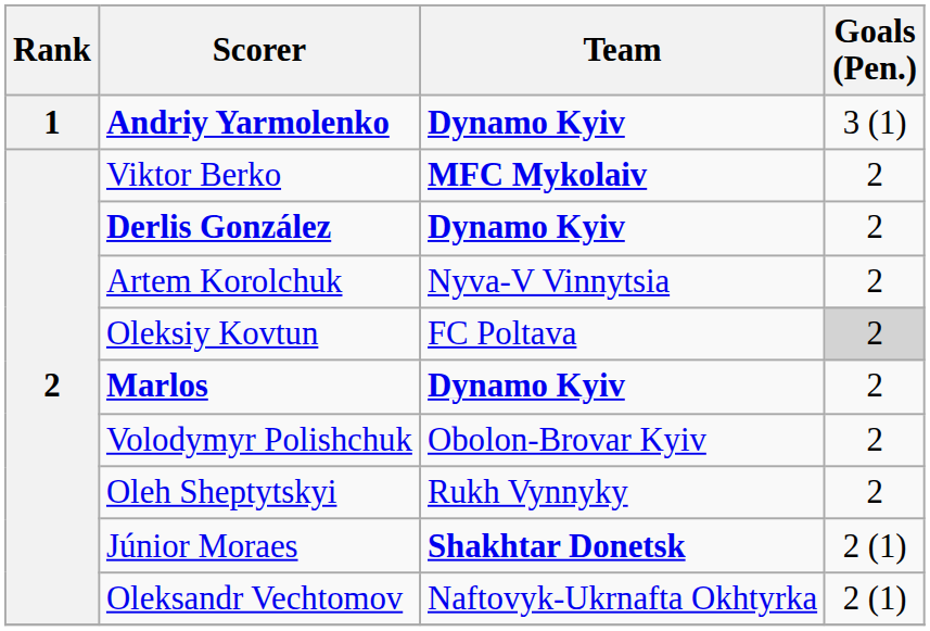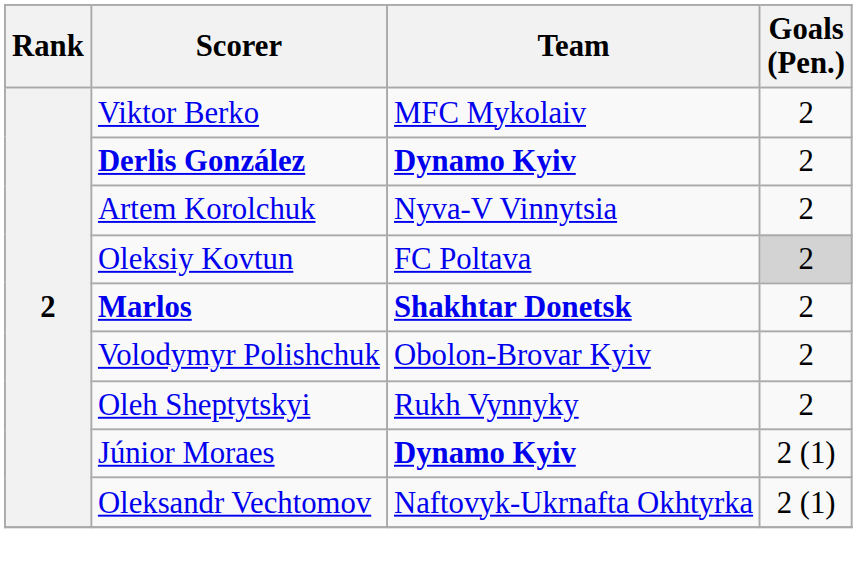 <table class="wikitable">
 <tr>
 <th>Rank</th>
 <th>Scorer</th>
 <th>Team</th>
 <th>Goals<br>(Pen.)</th>
 </tr>
 <tr>
-<th>1</th>
-<td> <strong><a href='#'>Andriy Yarmolenko</a></strong></td>
-<td><strong><a href='#'>Dynamo Kyiv</a></strong></td>
-<td align="center">3 (1)</td>
-</tr>
-<tr>
 <th rowspan=9>2</th>
 <td> <a href='#'>Viktor Berko</a></td>
-<td><strong><a href='#'>MFC Mykolaiv</a></strong></td>
+<td><a href='#'>MFC Mykolaiv</a></td>
 <td align="center">2</td>
 </tr>
 <tr>
 <td> <strong><a href='#'>Derlis González</a></strong></td>
 <td><strong><a href='#'>Dynamo Kyiv</a></strong></td>
 <td align="center">2</td>
 </tr>
 <tr>
 <td> <a href='#'>Artem Korolchuk</a></td>
 <td><a href='#'>Nyva-V Vinnytsia</a></td>
 <td align="center">2</td>
 </tr>
 <tr>
 <td> <a href='#'>Oleksiy Kovtun</a></td>
 <td><a href='#'>FC Poltava</a></td>
 <td align="center" style="background: lightgrey;">2</td>
 </tr>
 <tr>
 <td> <strong><a href='#'>Marlos</a></strong></td>
-<td><strong><a href='#'>Dynamo Kyiv</a></strong></td>
+<td><strong><a href='#'>Shakhtar Donetsk</a></strong></td>
 <td align="center">2</td>
 </tr>
 <tr>
 <td> <a href='#'>Volodymyr Polishchuk</a></td>
 <td><a href='#'>Obolon-Brovar Kyiv</a></td>
 <td align="center">2</td>
 </tr>
 <tr>
 <td> <a href='#'>Oleh Sheptytskyi</a></td>
 <td><a href='#'>Rukh Vynnyky</a></td>
 <td align="center">2</td>
 </tr>
 <tr>
 <td> <a href='#'>Júnior Moraes</a></td>
-<td><strong><a href='#'>Shakhtar Donetsk</a></strong></td>
+<td><strong><a href='#'>Dynamo Kyiv</a></strong></td>
 <td align="center">2 (1)</td>
 </tr>
 <tr>
 <td> <a href='#'>Oleksandr Vechtomov</a></td>
 <td><a href='#'>Naftovyk-Ukrnafta Okhtyrka</a></td>
 <td align="center">2 (1)</td>
 </tr>
 <tr>
 </tr>
 </table>
